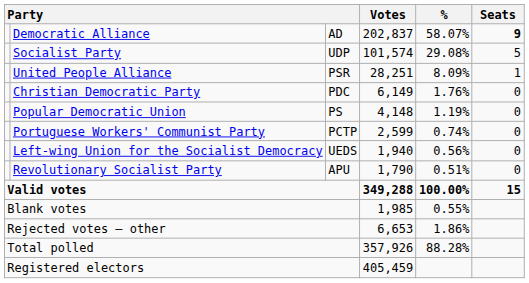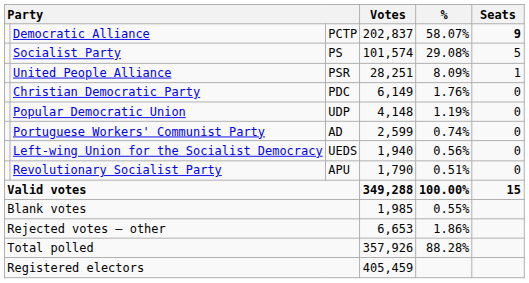 <table class="wikitable" border="1" style="text-align:right;">
 <tr>
 <th style="text-align:left;" colspan=3>Party</th>
 <th align=center width="50">Votes</th>
 <th align=center width="50">%</th>
 <th align=center width="50">Seats</th>
 </tr>
 <tr>
 <td></td>
 <td align=left><a href='#'>Democratic Alliance</a></td>
-<td align=left>AD</td>
+<td align=left>PCTP</td>
 <td>202,837</td>
 <td>58.07%</td>
 <td><strong>9</strong></td>
 </tr>
 <tr>
 <td></td>
 <td align=left><a href='#'>Socialist Party</a></td>
-<td align=left>UDP</td>
+<td align=left>PS</td>
 <td>101,574</td>
 <td>29.08%</td>
 <td>5</td>
 </tr>
 <tr>
 <td></td>
 <td align=left><a href='#'>United People Alliance</a></td>
 <td align=left>PSR</td>
 <td>28,251</td>
 <td>8.09%</td>
 <td>1</td>
 </tr>
 <tr>
 <td></td>
 <td align=left style="white-space: nowrap;"><a href='#'>Christian Democratic Party</a></td>
 <td align=left>PDC</td>
 <td>6,149</td>
 <td>1.76%</td>
 <td>0</td>
 </tr>
 <tr>
 <td></td>
 <td align=left><a href='#'>Popular Democratic Union</a></td>
-<td align=left>PS</td>
+<td align=left>UDP</td>
 <td>4,148</td>
 <td>1.19%</td>
 <td>0</td>
 </tr>
 <tr>
 <td></td>
 <td align=left><a href='#'>Portuguese Workers' Communist Party</a></td>
-<td align=left>PCTP</td>
+<td align=left>AD</td>
 <td>2,599</td>
 <td>0.74%</td>
 <td>0</td>
 </tr>
 <tr>
 <td></td>
 <td align=left><a href='#'>Left-wing Union for the Socialist Democracy</a></td>
 <td align=left>UEDS</td>
 <td>1,940</td>
 <td>0.56%</td>
 <td>0</td>
 </tr>
 <tr>
 <td></td>
 <td align=left><a href='#'>Revolutionary Socialist Party</a></td>
 <td align=left>APU</td>
 <td>1,790</td>
 <td>0.51%</td>
 <td>0</td>
 </tr>
 <tr style="font-weight:bold">
 <td align=left colspan=3>Valid votes</td>
 <td>349,288</td>
 <td>100.00%</td>
 <td>15</td>
 </tr>
 <tr>
 <td align=left colspan=3>Blank votes</td>
 <td>1,985</td>
 <td>0.55%</td>
 <td></td>
 </tr>
 <tr>
 <td align=left colspan=3>Rejected votes – other</td>
 <td>6,653</td>
 <td>1.86%</td>
 <td></td>
 </tr>
 <tr>
 <td align=left colspan=3>Total polled</td>
 <td>357,926</td>
 <td>88.28%</td>
 <td></td>
 </tr>
 <tr>
 <td align=left colspan=3>Registered electors</td>
 <td>405,459</td>
 <td></td>
 <td></td>
 </tr>
 </table>
